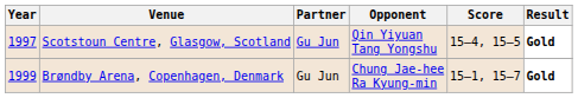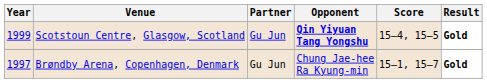 <table class="sortable wikitable" style="font-size: 90%;">
 <tr>
 <th>Year</th>
 <th>Venue</th>
 <th>Partner</th>
 <th>Opponent</th>
 <th>Score</th>
 <th>Result</th>
 </tr>
 <tr style="background:#F3E6D7">
-<td align="center"><a href='#'>1997</a></td>
+<td align="center"><a href='#'>1999</a></td>
 <td align="left"><a href='#'>Scotstoun Centre</a>, <a href='#'>Glasgow, Scotland</a></td>
 <td align="left"> <a href='#'>Gu Jun</a></td>
-<td align="left"> <a href='#'>Qin Yiyuan</a> <br>  <a href='#'>Tang Yongshu</a></td>
+<td align="left"><strong> <a href='#'>Qin Yiyuan</a> <br>  <a href='#'>Tang Yongshu</a></strong></td>
 <td align="left">15–4, 15–5</td>
 <td style="text-align:left; background:white"> <strong>Gold</strong></td>
 </tr>
 <tr>
 </tr>
 <tr style="background:#F3E6D7">
-<td align="center"><a href='#'>1999</a></td>
+<td align="center"><a href='#'>1997</a></td>
 <td align="left"><a href='#'>Brøndby Arena</a>, <a href='#'>Copenhagen, Denmark</a></td>
 <td align="left"> Gu Jun</td>
 <td align="left"> <a href='#'>Chung Jae-hee</a> <br>  <a href='#'>Ra Kyung-min</a></td>
 <td align="left">15–1, 15–7</td>
 <td style="text-align:left; background:white"> <strong>Gold</strong></td>
 </tr>
 </table>
